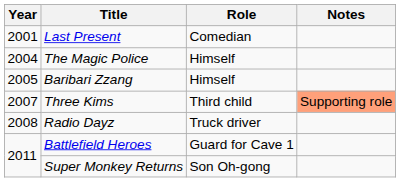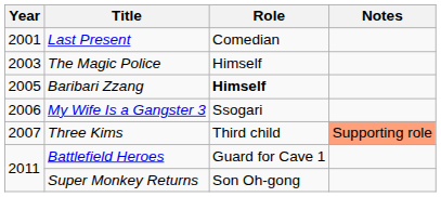 <table class="wikitable">
 <tr>
 <th>Year</th>
 <th>Title</th>
 <th>Role</th>
 <th>Notes</th>
 </tr>
 <tr>
 <td>2001</td>
 <td><em><a href='#'>Last Present</a></em></td>
 <td>Comedian</td>
 <td></td>
 </tr>
 <tr>
-<td>2004</td>
+<td>2003</td>
 <td><em>The Magic Police</em></td>
 <td>Himself</td>
 <td></td>
 </tr>
 <tr>
 <td>2005</td>
 <td><em>Baribari Zzang</em></td>
-<td>Himself</td>
+<td><strong>Himself</strong></td>
+<td></td>
+</tr>
+<tr>
+<td>2006</td>
+<td><em><a href='#'>My Wife Is a Gangster 3</a></em></td>
+<td>Ssogari</td>
 <td></td>
 </tr>
 <tr>
 <td>2007</td>
 <td><em>Three Kims</em></td>
 <td>Third child</td>
 <td style="background: lightsalmon;">Supporting role</td>
-</tr>
-<tr>
-<td>2008</td>
-<td><em>Radio Dayz</em></td>
-<td>Truck driver</td>
-<td></td>
 </tr>
 <tr>
 <td rowspan=2>2011</td>
 <td><em><a href='#'>Battlefield Heroes</a></em></td>
 <td>Guard for Cave 1</td>
 <td></td>
 </tr>
 <tr>
 <td><em>Super Monkey Returns</em></td>
 <td>Son Oh-gong</td>
 <td Main role></td>
 </tr>
 </table>
